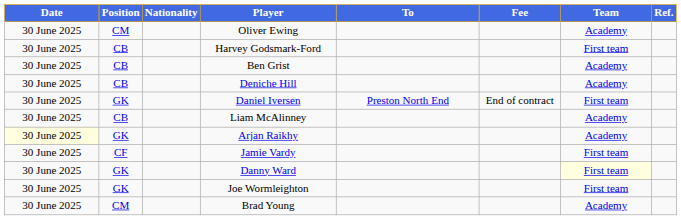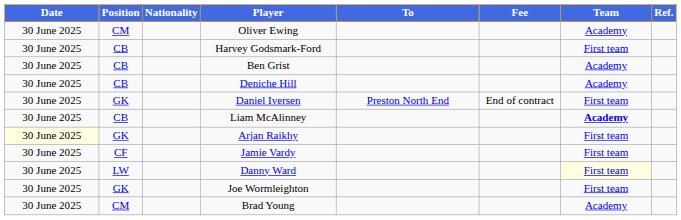 <table class="wikitable" style="text-align:center">
 <tr>
 <th style="background:royalblue;color:white;border:1px solid goldenrod;width:130px">Date</th>
 <th style="background:royalblue;color:white;border:1px solid goldenrod;width:50px">Position</th>
 <th style="background:royalblue;color:white;border:1px solid goldenrod;width:50px">Nationality</th>
 <th style="background:royalblue;color:white;border:1px solid goldenrod;width:190px">Player</th>
 <th style="background:royalblue;color:white;border:1px solid goldenrod;width:200px">To</th>
 <th style="background:royalblue;color:white;border:1px solid goldenrod;width:110px">Fee</th>
 <th style="background:royalblue;color:white;border:1px solid goldenrod;width:125px">Team</th>
 <th style="background:royalblue;color:white;border:1px solid goldenrod;width:25px">Ref.</th>
 </tr>
 <tr>
 <td>30 June 2025</td>
 <td><a href='#'>CM</a></td>
 <td></td>
 <td>Oliver Ewing</td>
 <td></td>
 <td></td>
 <td><a href='#'>Academy</a></td>
 <td></td>
 </tr>
 <tr>
 <td>30 June 2025</td>
 <td><a href='#'>CB</a></td>
 <td></td>
 <td>Harvey Godsmark-Ford</td>
 <td></td>
 <td></td>
 <td><a href='#'>First team</a></td>
 <td></td>
 </tr>
 <tr>
 <td>30 June 2025</td>
 <td><a href='#'>CB</a></td>
 <td></td>
 <td>Ben Grist</td>
 <td></td>
 <td></td>
 <td><a href='#'>Academy</a></td>
 <td></td>
 </tr>
 <tr>
 <td>30 June 2025</td>
 <td><a href='#'>CB</a></td>
 <td></td>
 <td><a href='#'>Deniche Hill</a></td>
 <td></td>
 <td></td>
 <td><a href='#'>Academy</a></td>
 <td></td>
 </tr>
 <tr>
 <td>30 June 2025</td>
 <td><a href='#'>GK</a></td>
 <td></td>
 <td><a href='#'>Daniel Iversen</a></td>
 <td> <a href='#'>Preston North End</a></td>
 <td>End of contract</td>
 <td><a href='#'>First team</a></td>
 <td></td>
 </tr>
 <tr>
 <td>30 June 2025</td>
 <td><a href='#'>CB</a></td>
 <td></td>
 <td>Liam McAlinney</td>
 <td></td>
 <td></td>
-<td><a href='#'>Academy</a></td>
+<td><strong><a href='#'>Academy</a></strong></td>
 <td></td>
 </tr>
 <tr>
 <td style="background: lightyellow;">30 June 2025</td>
 <td><a href='#'>GK</a></td>
 <td></td>
 <td><a href='#'>Arjan Raikhy</a></td>
 <td></td>
 <td></td>
-<td><a href='#'>Academy</a></td>
+<td><a href='#'>First team</a></td>
 <td></td>
 </tr>
 <tr>
 <td>30 June 2025</td>
 <td><a href='#'>CF</a></td>
 <td></td>
 <td><a href='#'>Jamie Vardy</a></td>
 <td></td>
 <td></td>
 <td><a href='#'>First team</a></td>
 <td></td>
 </tr>
 <tr>
 <td>30 June 2025</td>
-<td><a href='#'>GK</a></td>
+<td><a href='#'>LW</a></td>
 <td></td>
 <td><a href='#'>Danny Ward</a></td>
 <td></td>
 <td></td>
 <td style="background: lightyellow;"><a href='#'>First team</a></td>
 <td></td>
 </tr>
 <tr>
 <td>30 June 2025</td>
 <td><a href='#'>GK</a></td>
 <td></td>
 <td>Joe Wormleighton</td>
 <td></td>
 <td></td>
 <td><a href='#'>First team</a></td>
 <td></td>
 </tr>
 <tr>
 <td>30 June 2025</td>
 <td><a href='#'>CM</a></td>
 <td></td>
 <td>Brad Young</td>
 <td></td>
 <td></td>
 <td><a href='#'>Academy</a></td>
 <td></td>
 </tr>
 </table>
